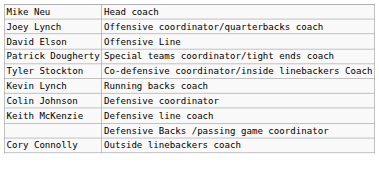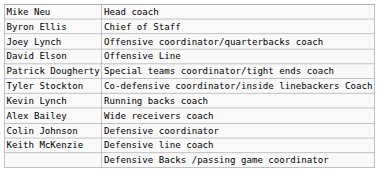 <table class="wikitable">
 <tr>
 </tr>
 <tr>
 <td>Mike Neu</td>
 <td>Head coach</td>
+</tr>
+<tr>
+<td>Byron Ellis</td>
+<td>Chief of Staff</td>
 </tr>
 <tr>
 <td>Joey Lynch</td>
 <td>Offensive coordinator/quarterbacks coach</td>
 </tr>
 <tr>
 <td>David Elson</td>
 <td>Offensive Line</td>
 </tr>
 <tr>
 <td>Patrick Dougherty</td>
 <td>Special teams coordinator/tight ends coach</td>
 </tr>
 <tr>
 <td>Tyler Stockton</td>
 <td>Co-defensive coordinator/inside linebackers Coach</td>
 </tr>
 <tr>
 <td>Kevin Lynch</td>
 <td>Running backs coach</td>
 </tr>
 <tr>
+<td>Alex Bailey</td>
+<td>Wide receivers coach</td>
+</tr>
+<tr>
 <td>Colin Johnson</td>
 <td>Defensive coordinator</td>
 </tr>
 <tr>
 <td>Keith McKenzie</td>
 <td>Defensive line coach</td>
 </tr>
 <tr>
 <td></td>
 <td>Defensive Backs /passing game coordinator</td>
 </tr>
-<tr>
-<td>Cory Connolly</td>
-<td>Outside linebackers coach</td>
-</tr>
 </table>
